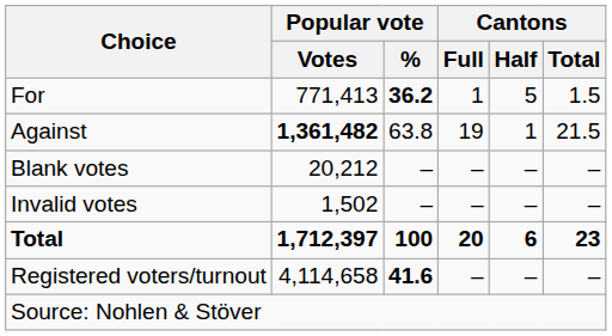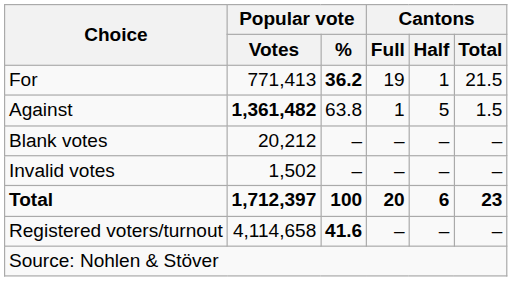 <table class=wikitable style=text-align:right>
 <tr>
 <th rowspan=2>Choice</th>
 <th colspan=2>Popular vote</th>
 <th colspan=3>Cantons</th>
 </tr>
 <tr>
 <th>Votes</th>
 <th>%</th>
 <th>Full</th>
 <th>Half</th>
 <th>Total</th>
 </tr>
 <tr>
 <td align=left>For</td>
 <td>771,413</td>
 <td><strong>36.2</strong></td>
+<td>19</td>
 <td>1</td>
-<td>5</td>
-<td>1.5</td>
+<td>21.5</td>
 </tr>
 <tr>
 <td align=left>Against</td>
 <td><strong>1,361,482</strong></td>
 <td>63.8</td>
-<td>19</td>
 <td>1</td>
-<td>21.5</td>
+<td>5</td>
+<td>1.5</td>
 </tr>
 <tr>
 <td align=left>Blank votes</td>
 <td>20,212</td>
 <td>–</td>
 <td>–</td>
 <td>–</td>
 <td>–</td>
 </tr>
 <tr>
 <td align=left>Invalid votes</td>
 <td>1,502</td>
 <td>–</td>
 <td>–</td>
 <td>–</td>
 <td>–</td>
 </tr>
 <tr>
 <td align=left><strong>Total</strong></td>
 <td><strong>1,712,397</strong></td>
 <td><strong>100</strong></td>
 <td><strong>20</strong></td>
 <td><strong>6</strong></td>
 <td><strong>23</strong></td>
 </tr>
 <tr>
 <td align=left>Registered voters/turnout</td>
 <td>4,114,658</td>
 <td><strong>41.6</strong></td>
 <td>–</td>
 <td>–</td>
 <td>–</td>
 </tr>
 <tr>
 <td align=left colspan=11>Source: Nohlen & Stöver</td>
 </tr>
 </table>
